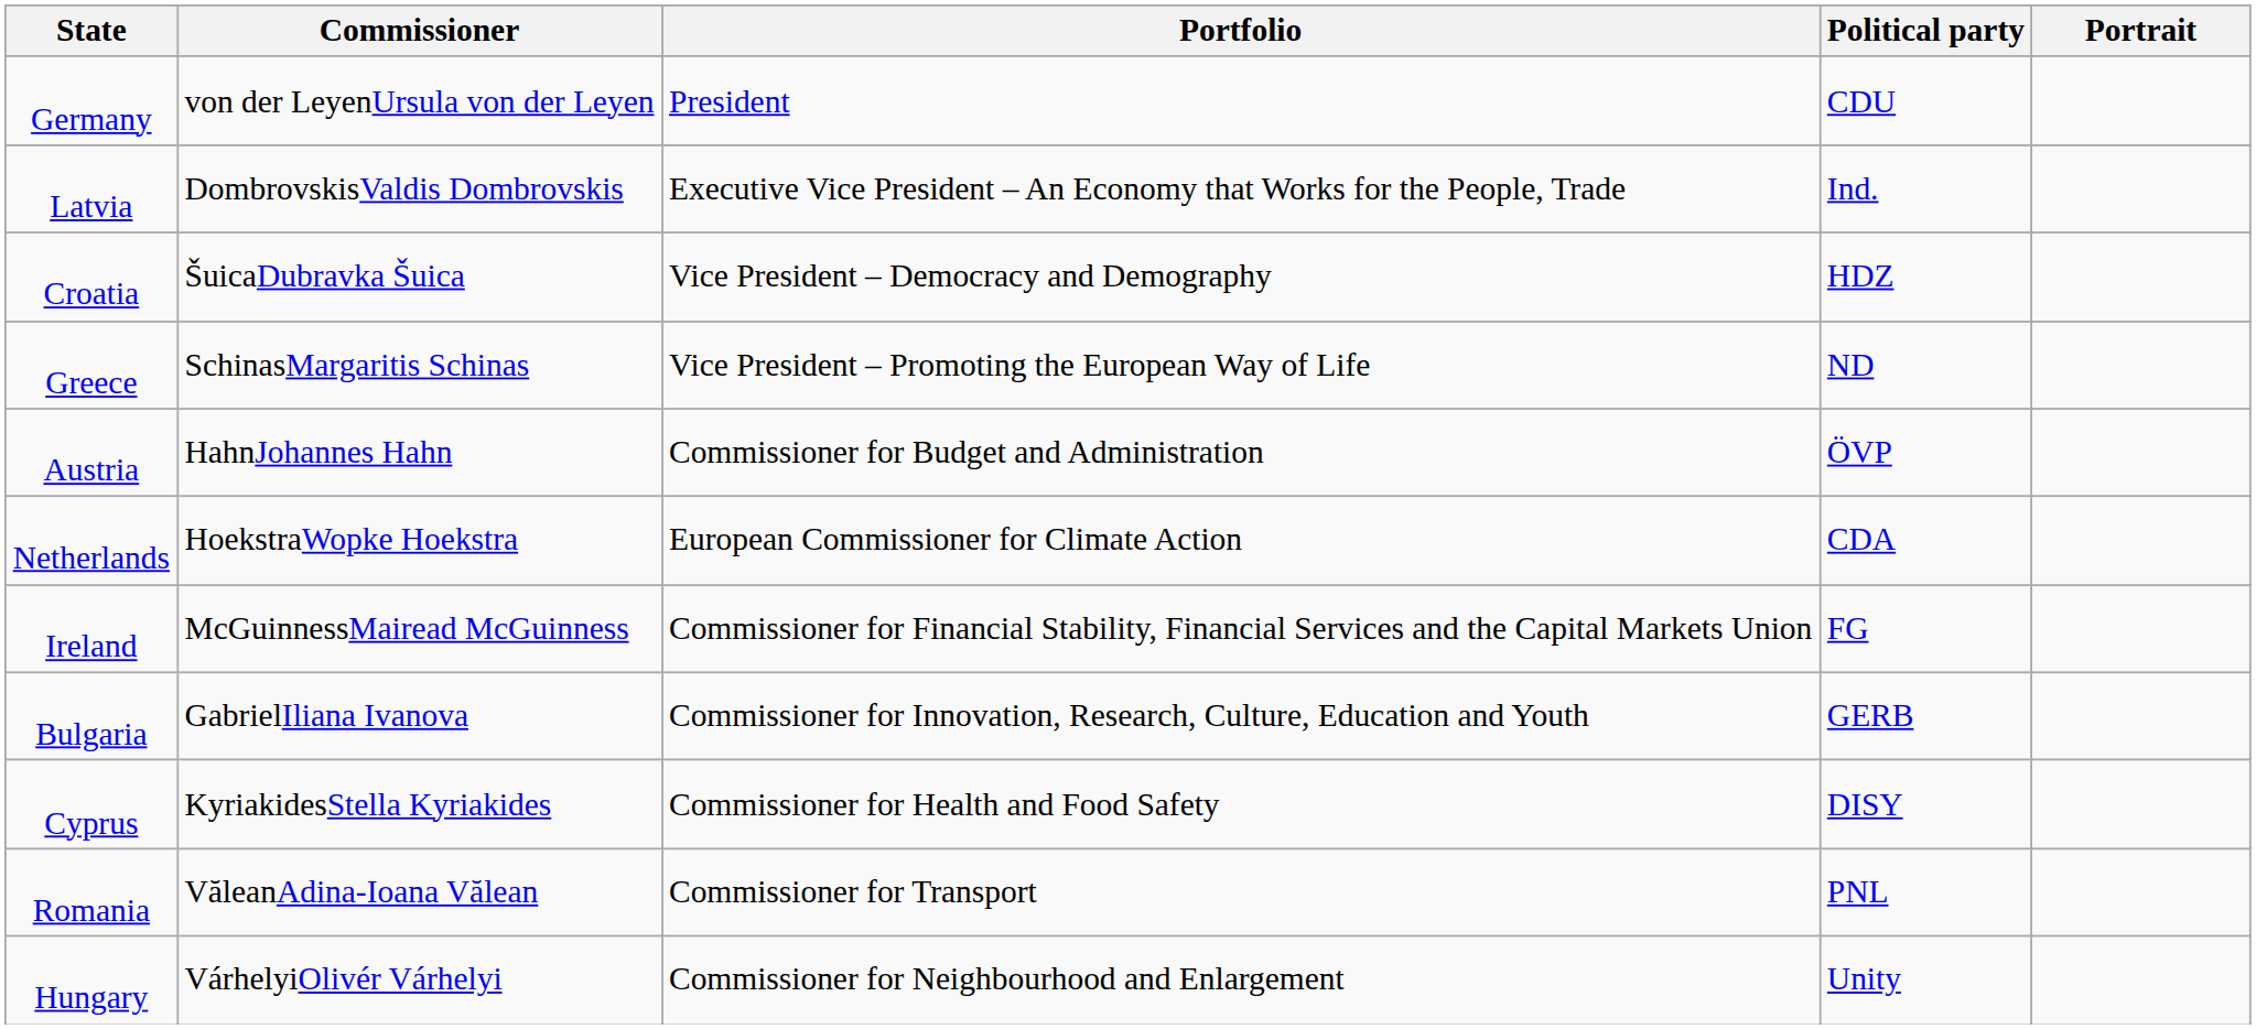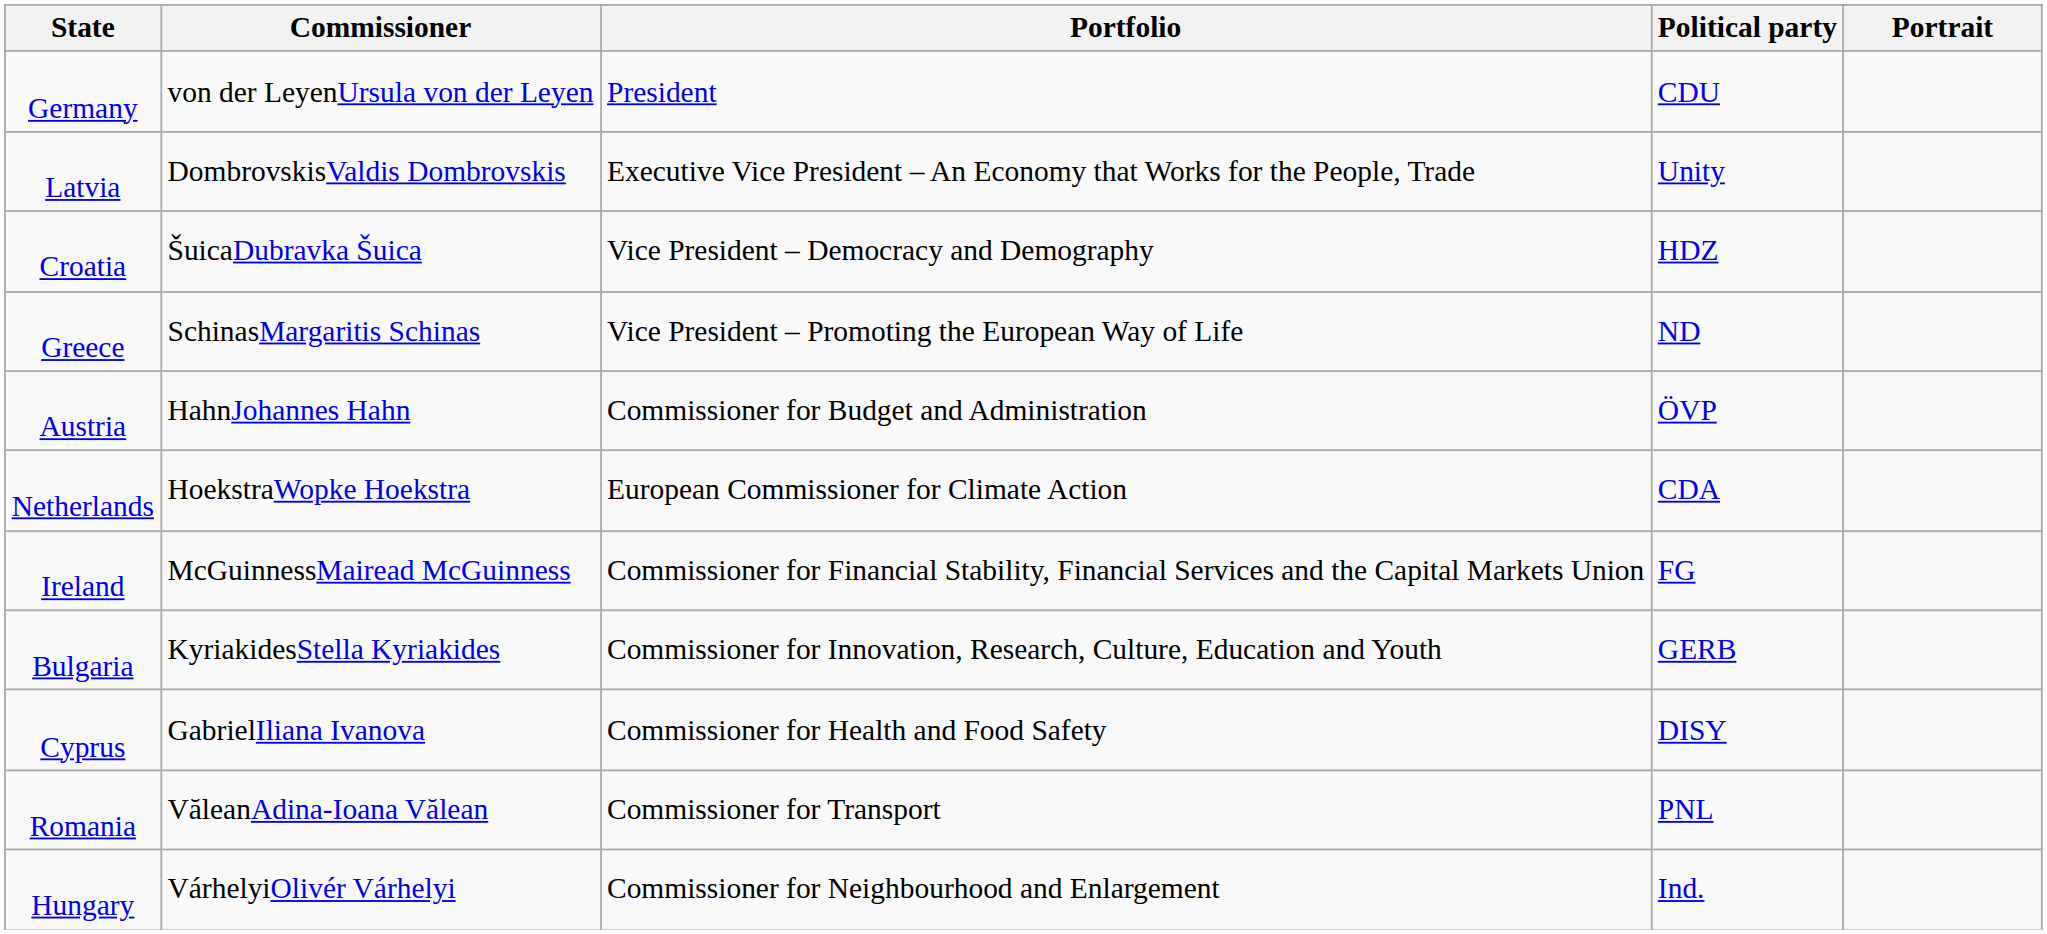 <table class="wikitable sortable">
 <tr>
 <th>State</th>
 <th>Commissioner</th>
 <th>Portfolio</th>
 <th>Political party</th>
 <th class="unsortable" style="width:100px;">Portrait</th>
 </tr>
 <tr>
 <td style="text-align: center;"><br><a href='#'>Germany</a></td>
 <td><span>von der Leyen</span><a href='#'>Ursula von der Leyen</a></td>
 <td><a href='#'>President</a></td>
 <td><a href='#'>CDU</a></td>
 <td></td>
 </tr>
 <tr>
 <td style="text-align: center;"><br><a href='#'>Latvia</a></td>
 <td><span>Dombrovskis</span><a href='#'>Valdis Dombrovskis</a></td>
 <td>Executive Vice President – An Economy that Works for the People, Trade</td>
-<td><a href='#'>Ind.</a></td>
+<td><a href='#'>Unity</a></td>
 <td></td>
 </tr>
 <tr>
 <td style="text-align: center;"><br><a href='#'>Croatia</a></td>
 <td><span>Šuica</span><a href='#'>Dubravka Šuica</a></td>
 <td>Vice President – Democracy and Demography</td>
 <td><a href='#'>HDZ</a></td>
 <td></td>
 </tr>
 <tr>
 <td style="text-align: center;"><br><a href='#'>Greece</a></td>
 <td><span>Schinas</span><a href='#'>Margaritis Schinas</a></td>
 <td>Vice President – Promoting the European Way of Life</td>
 <td><a href='#'>ND</a></td>
 <td></td>
 </tr>
 <tr>
 <td style="text-align: center;"><br><a href='#'>Austria</a></td>
 <td><span>Hahn</span><a href='#'>Johannes Hahn</a></td>
 <td>Commissioner for Budget and Administration</td>
 <td><a href='#'>ÖVP</a></td>
 <td></td>
 </tr>
 <tr>
 <td style="text-align: center;"><br><a href='#'>Netherlands</a></td>
 <td><span>Hoekstra</span><a href='#'>Wopke Hoekstra</a></td>
 <td>European Commissioner for Climate Action</td>
 <td><a href='#'>CDA</a></td>
 <td></td>
 </tr>
 <tr>
 <td style="text-align: center;"><br><a href='#'>Ireland</a></td>
 <td><span>McGuinness</span><a href='#'>Mairead McGuinness</a></td>
 <td>Commissioner for Financial Stability, Financial Services and the Capital Markets Union</td>
 <td><a href='#'>FG</a></td>
 <td></td>
 </tr>
 <tr>
 <td style="text-align: center;"><br><a href='#'>Bulgaria</a></td>
-<td><span>Gabriel</span><a href='#'>Iliana Ivanova</a></td>
+<td><span>Kyriakides</span><a href='#'>Stella Kyriakides</a></td>
 <td>Commissioner for Innovation, Research, Culture, Education and Youth</td>
 <td><a href='#'>GERB</a></td>
 <td></td>
 </tr>
 <tr>
 <td style="text-align: center;"><br><a href='#'>Cyprus</a></td>
-<td><span>Kyriakides</span><a href='#'>Stella Kyriakides</a></td>
+<td><span>Gabriel</span><a href='#'>Iliana Ivanova</a></td>
 <td>Commissioner for Health and Food Safety</td>
 <td><a href='#'>DISY</a></td>
 <td></td>
 </tr>
 <tr>
 <td style="text-align: center;"><br><a href='#'>Romania</a></td>
 <td><span>Vălean</span><a href='#'>Adina-Ioana Vălean</a></td>
 <td>Commissioner for Transport</td>
 <td><a href='#'>PNL</a></td>
 <td></td>
 </tr>
 <tr>
 <td style="text-align: center;"><br><a href='#'>Hungary</a></td>
 <td><span>Várhelyi</span><a href='#'>Olivér Várhelyi</a></td>
 <td>Commissioner for Neighbourhood and Enlargement</td>
-<td><a href='#'>Unity</a></td>
+<td><a href='#'>Ind.</a></td>
 <td></td>
 </tr>
 </table>
